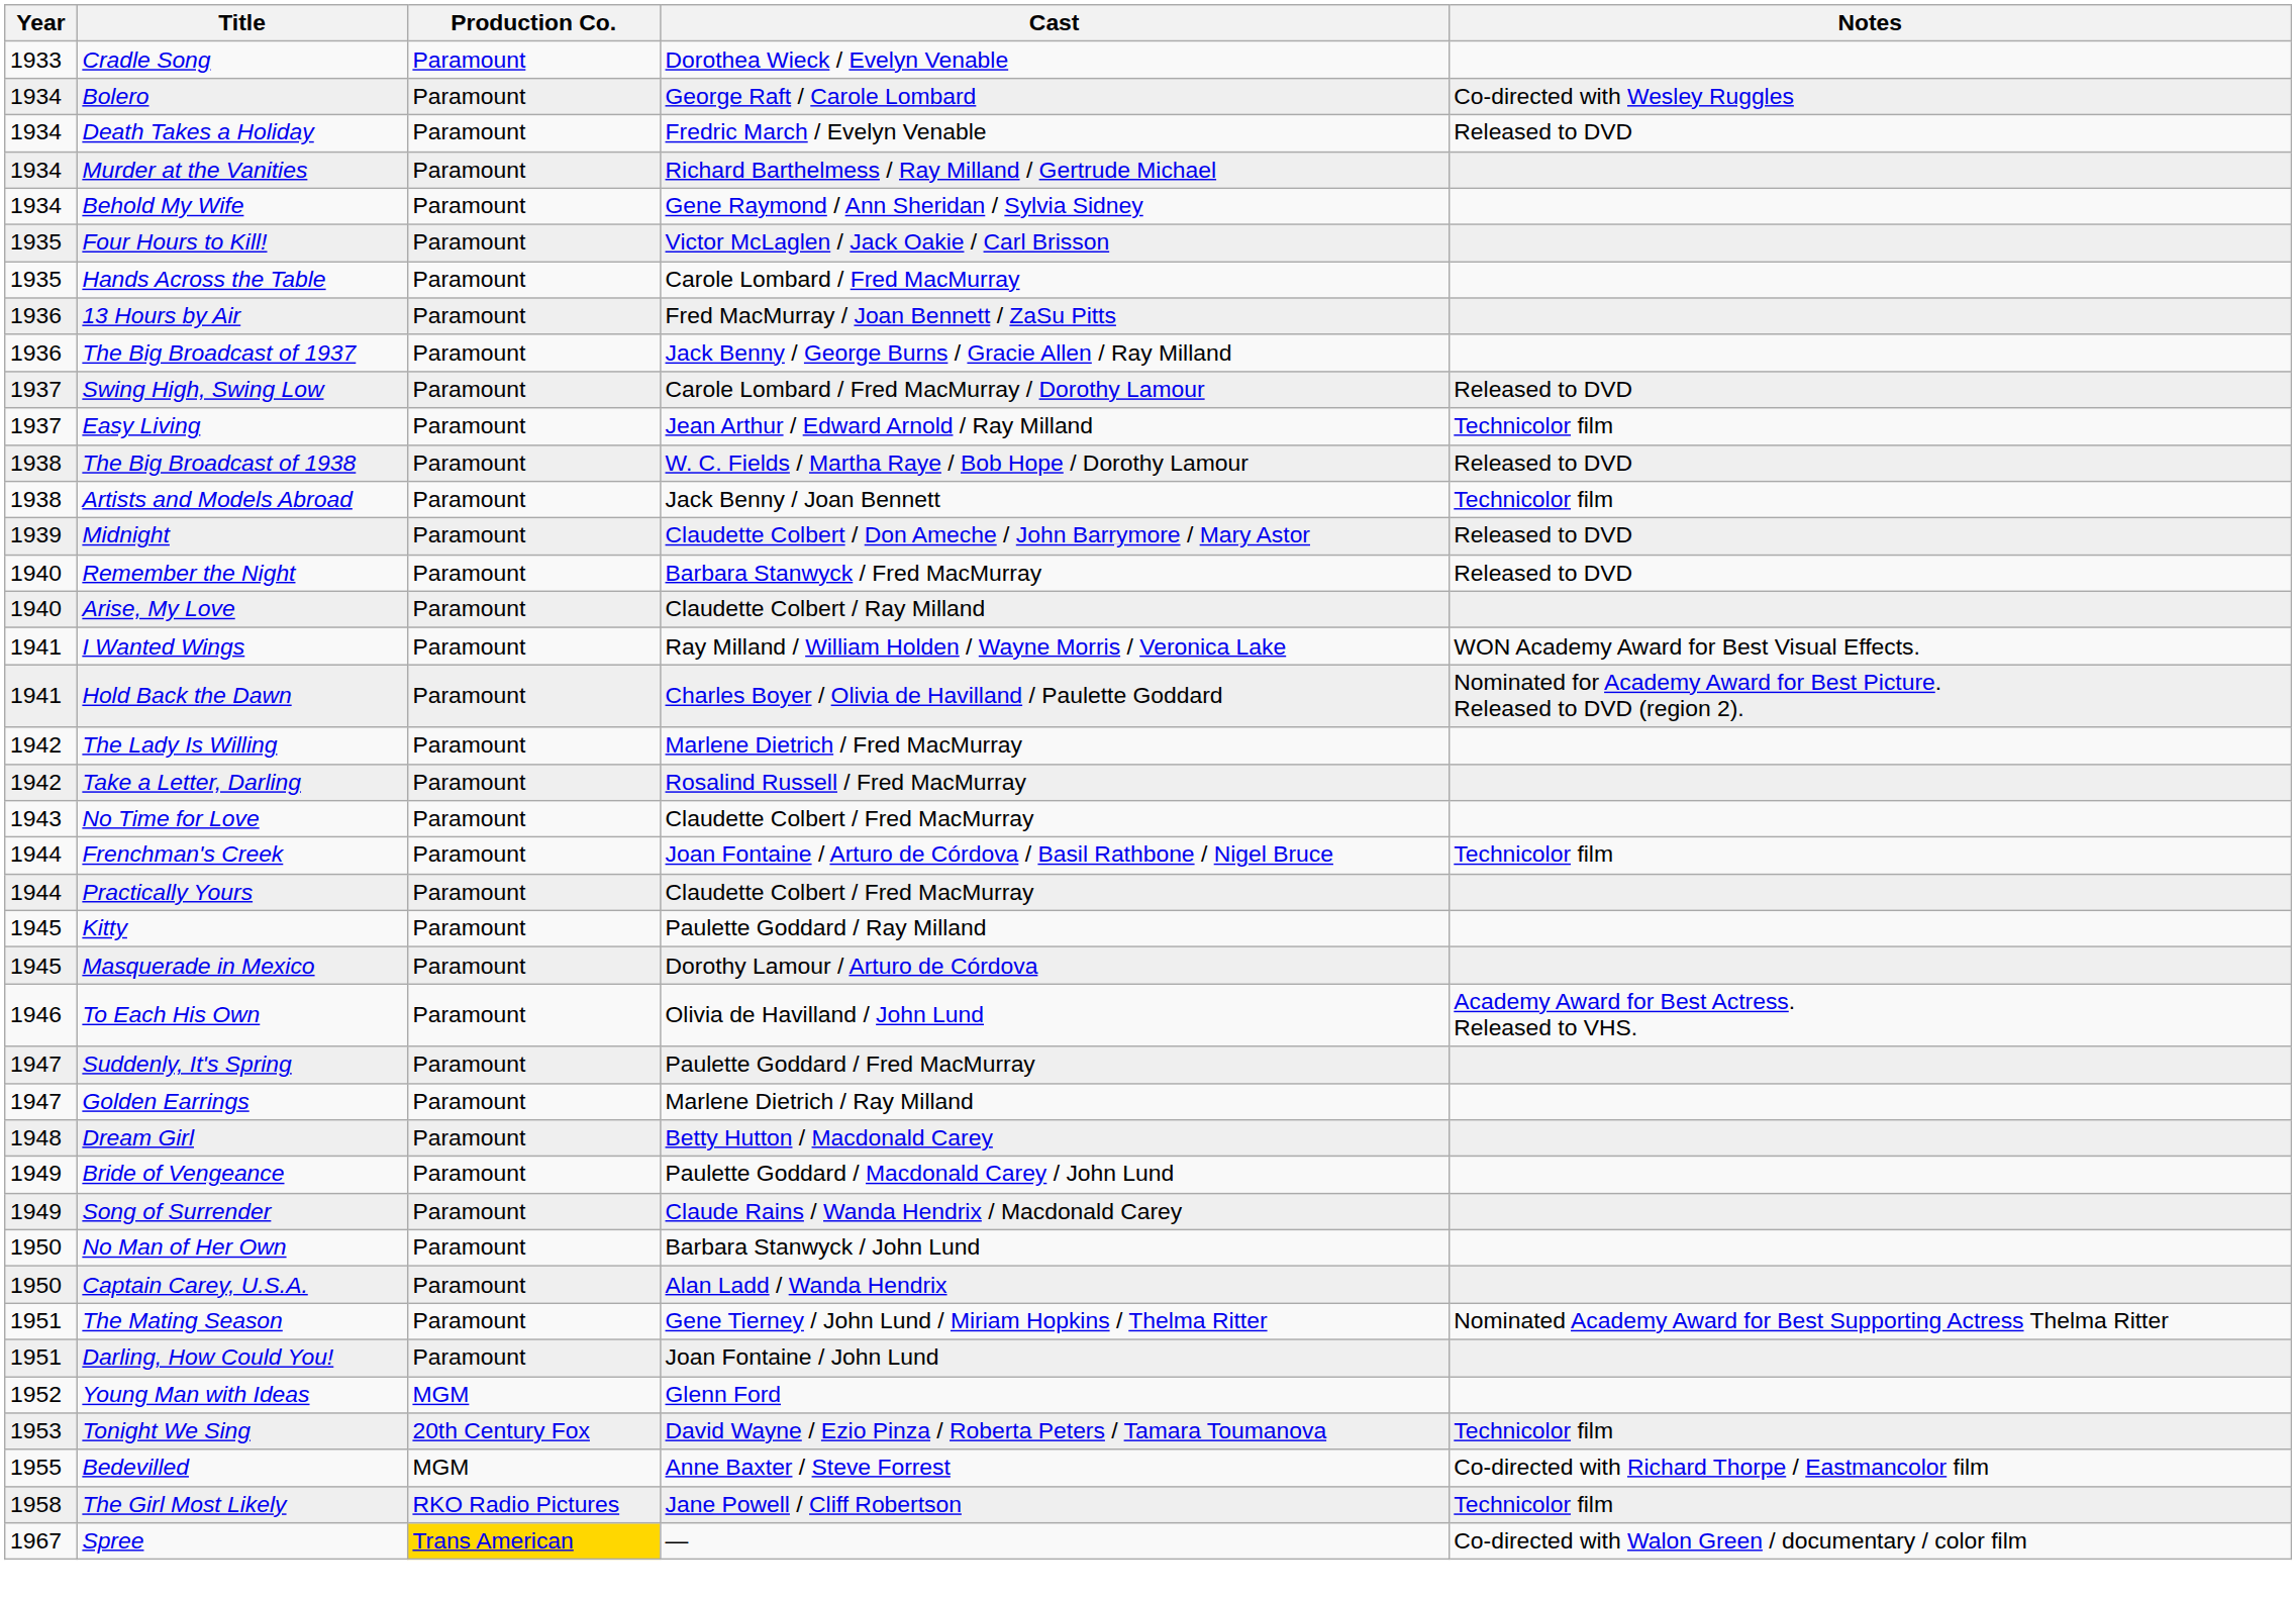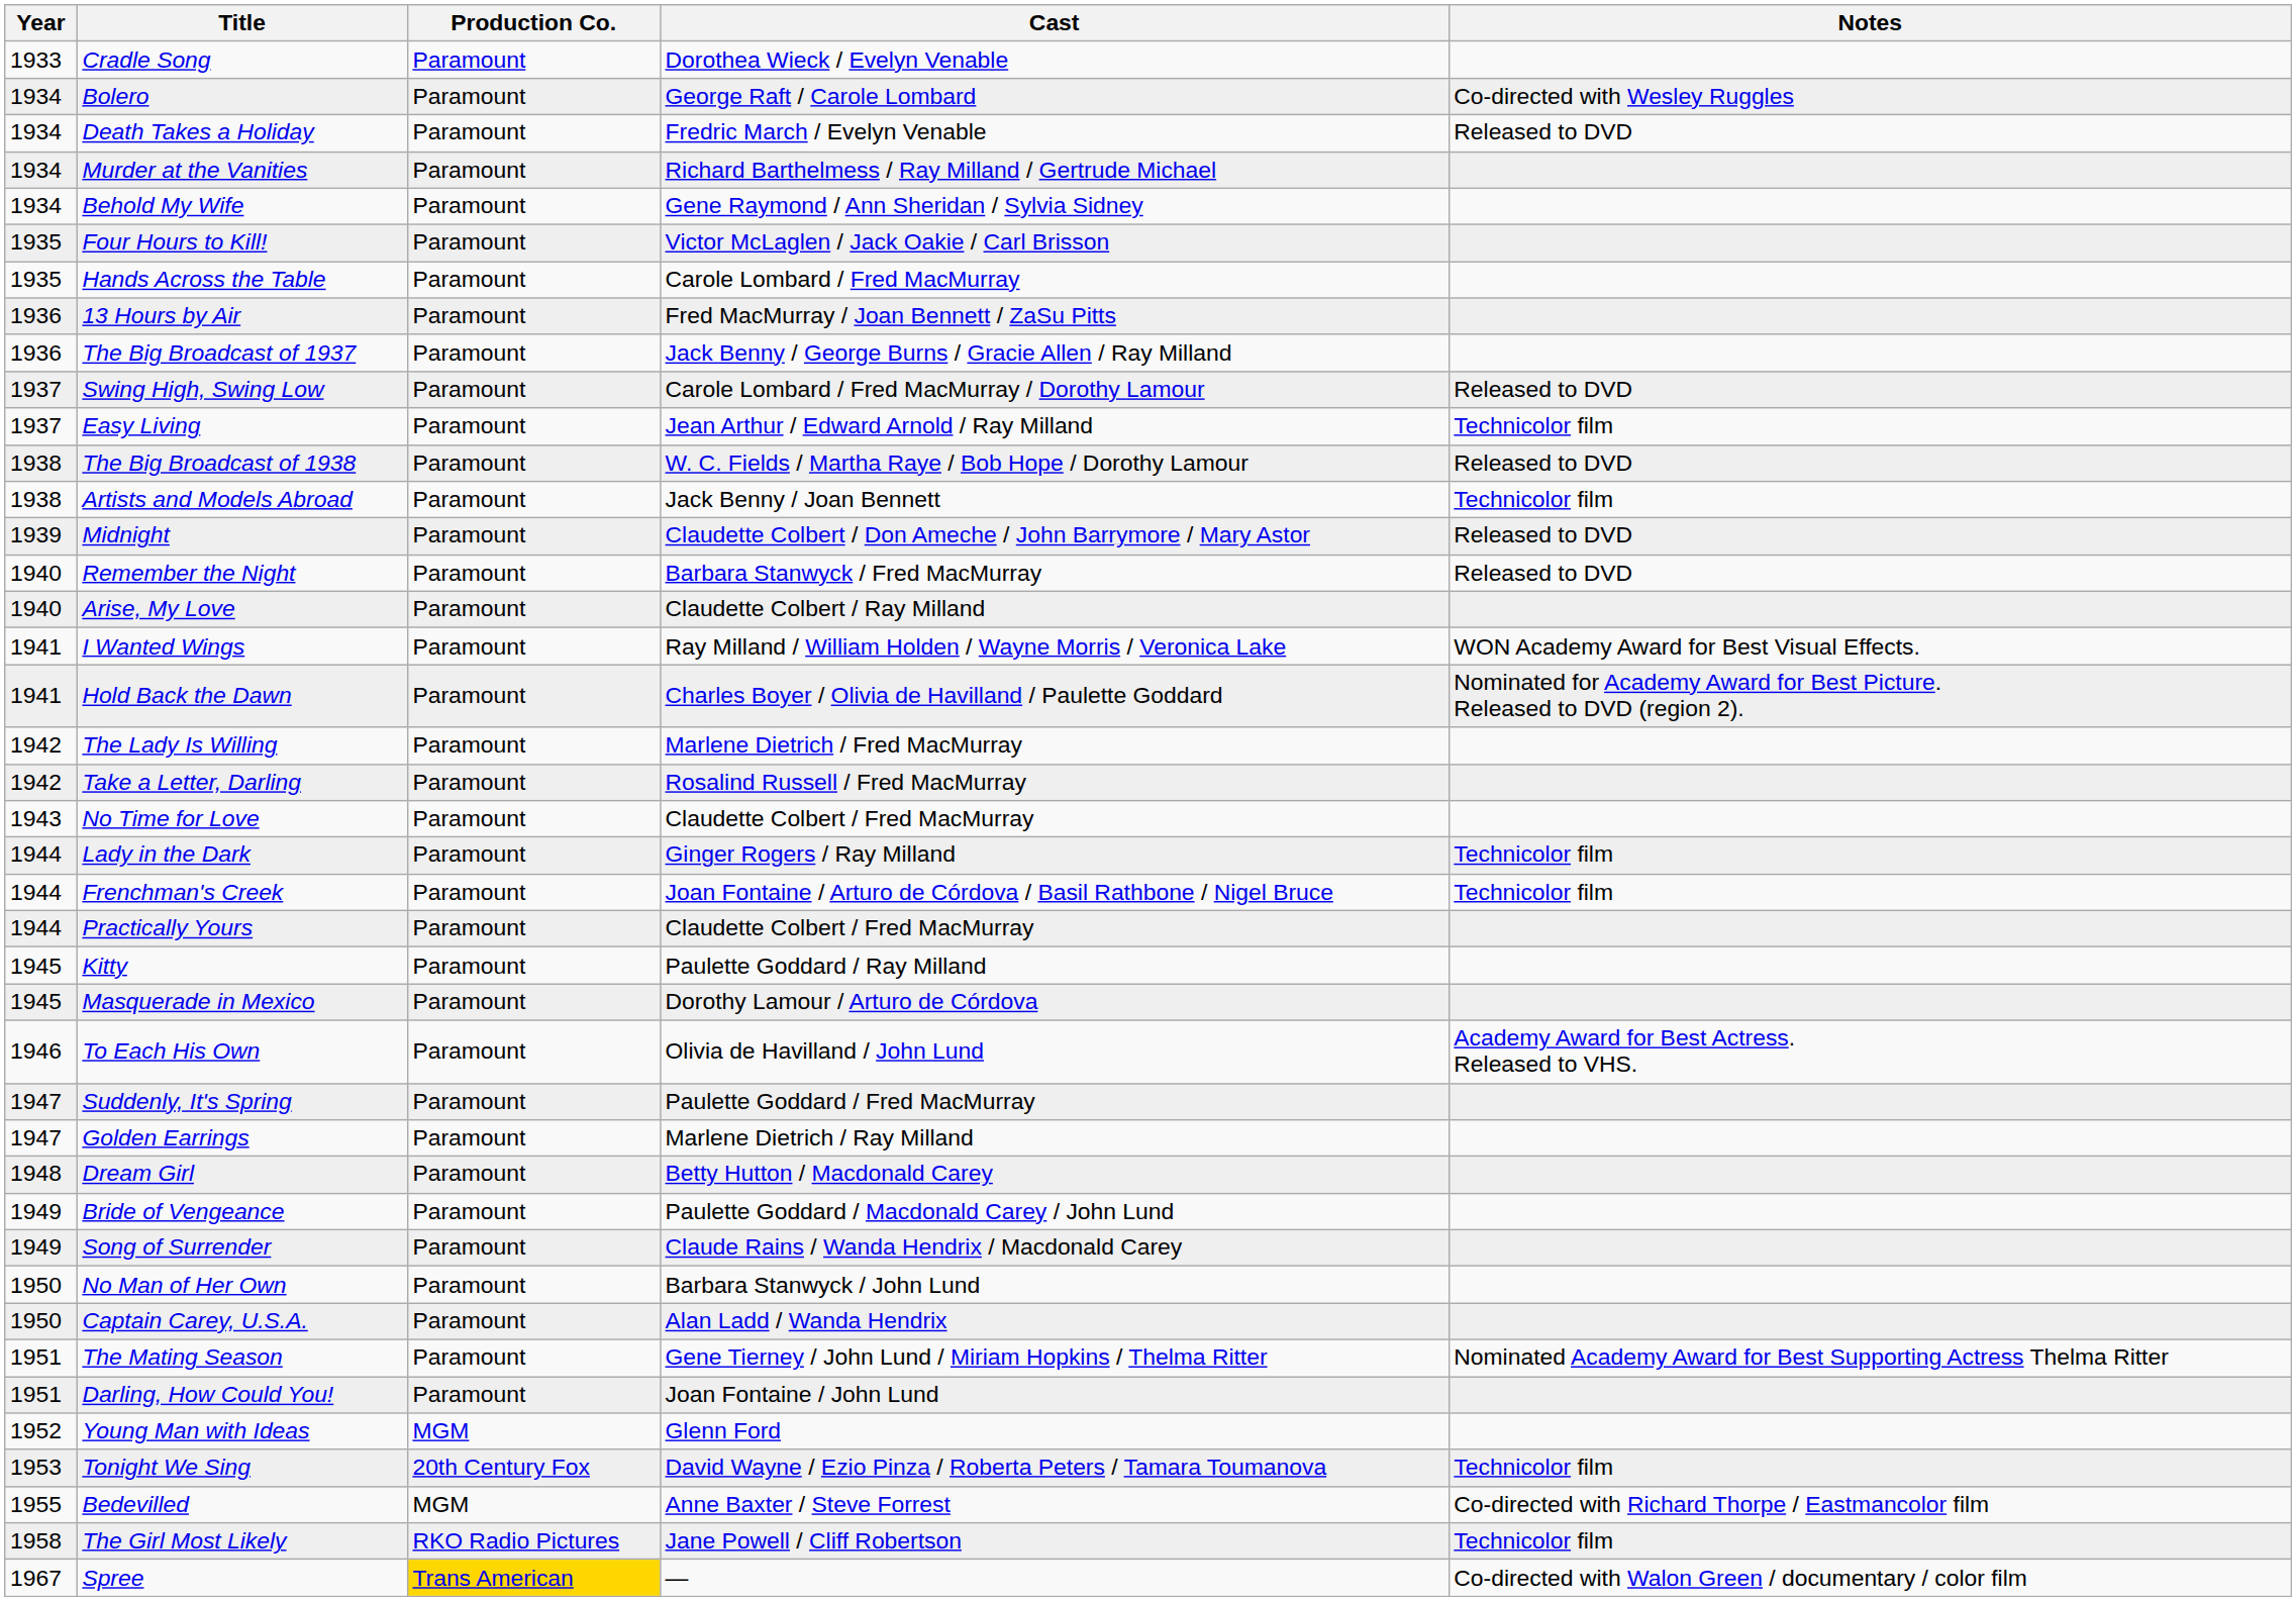 <table class="wikitable sortable" width="100%">
 <tr>
 <th>Year</th>
 <th>Title</th>
 <th>Production Co.</th>
 <th>Cast</th>
 <th>Notes</th>
 </tr>
 <tr>
 <td>1933</td>
 <td><em><a href='#'>Cradle Song</a></em></td>
 <td><a href='#'>Paramount</a></td>
 <td><a href='#'>Dorothea Wieck</a> / <a href='#'>Evelyn Venable</a></td>
 <td></td>
 </tr>
 <tr style=background:#efefef;>
 <td>1934</td>
 <td><em><a href='#'>Bolero</a></em></td>
 <td>Paramount</td>
 <td><a href='#'>George Raft</a> / <a href='#'>Carole Lombard</a></td>
 <td>Co-directed with <a href='#'>Wesley Ruggles</a></td>
 </tr>
 <tr>
 <td>1934</td>
 <td><em><a href='#'>Death Takes a Holiday</a></em></td>
 <td>Paramount</td>
 <td><a href='#'>Fredric March</a> / Evelyn Venable</td>
 <td>Released to DVD</td>
 </tr>
 <tr style=background:#efefef;>
 <td>1934</td>
 <td><em><a href='#'>Murder at the Vanities</a></em></td>
 <td>Paramount</td>
 <td><a href='#'>Richard Barthelmess</a> / <a href='#'>Ray Milland</a> / <a href='#'>Gertrude Michael</a></td>
 <td></td>
 </tr>
 <tr>
 <td>1934</td>
 <td><em><a href='#'>Behold My Wife</a></em></td>
 <td>Paramount</td>
 <td><a href='#'>Gene Raymond</a> / <a href='#'>Ann Sheridan</a> / <a href='#'>Sylvia Sidney</a></td>
 <td></td>
 </tr>
 <tr style=background:#efefef;>
 <td>1935</td>
 <td><em><a href='#'>Four Hours to Kill!</a></em></td>
 <td>Paramount</td>
 <td><a href='#'>Victor McLaglen</a> / <a href='#'>Jack Oakie</a> / <a href='#'>Carl Brisson</a></td>
 <td></td>
 </tr>
 <tr>
 <td>1935</td>
 <td><em><a href='#'>Hands Across the Table</a></em></td>
 <td>Paramount</td>
 <td>Carole Lombard / <a href='#'>Fred MacMurray</a></td>
 <td></td>
 </tr>
 <tr style=background:#efefef;>
 <td>1936</td>
 <td><em><a href='#'>13 Hours by Air</a></em></td>
 <td>Paramount</td>
 <td>Fred MacMurray / <a href='#'>Joan Bennett</a> / <a href='#'>ZaSu Pitts</a></td>
 <td></td>
 </tr>
 <tr>
 <td>1936</td>
 <td><em><a href='#'>The Big Broadcast of 1937</a></em></td>
 <td>Paramount</td>
 <td><a href='#'>Jack Benny</a> / <a href='#'>George Burns</a> / <a href='#'>Gracie Allen</a> / Ray Milland</td>
 <td></td>
 </tr>
 <tr style=background:#efefef;>
 <td>1937</td>
 <td><em><a href='#'>Swing High, Swing Low</a></em></td>
 <td>Paramount</td>
 <td>Carole Lombard / Fred MacMurray / <a href='#'>Dorothy Lamour</a></td>
 <td>Released to DVD</td>
 </tr>
 <tr>
 <td>1937</td>
 <td><em><a href='#'>Easy Living</a></em></td>
 <td>Paramount</td>
 <td><a href='#'>Jean Arthur</a> / <a href='#'>Edward Arnold</a> / Ray Milland</td>
 <td><a href='#'>Technicolor</a> film</td>
 </tr>
 <tr style=background:#efefef;>
 <td>1938</td>
 <td><em><a href='#'>The Big Broadcast of 1938</a></em></td>
 <td>Paramount</td>
 <td><a href='#'>W. C. Fields</a> / <a href='#'>Martha Raye</a> / <a href='#'>Bob Hope</a> / Dorothy Lamour</td>
 <td>Released to DVD</td>
 </tr>
 <tr>
 <td>1938</td>
 <td><em><a href='#'>Artists and Models Abroad</a></em></td>
 <td>Paramount</td>
 <td>Jack Benny / Joan Bennett</td>
 <td><a href='#'>Technicolor</a> film</td>
 </tr>
 <tr style=background:#efefef;>
 <td>1939</td>
 <td><em><a href='#'>Midnight</a></em></td>
 <td>Paramount</td>
 <td><a href='#'>Claudette Colbert</a> / <a href='#'>Don Ameche</a> / <a href='#'>John Barrymore</a> / <a href='#'>Mary Astor</a></td>
 <td>Released to DVD</td>
 </tr>
 <tr>
 <td>1940</td>
 <td><em><a href='#'>Remember the Night</a></em></td>
 <td>Paramount</td>
 <td><a href='#'>Barbara Stanwyck</a> / Fred MacMurray</td>
 <td>Released to DVD</td>
 </tr>
 <tr style=background:#efefef;>
 <td>1940</td>
 <td><em><a href='#'>Arise, My Love</a></em></td>
 <td>Paramount</td>
 <td>Claudette Colbert / Ray Milland</td>
 <td></td>
 </tr>
 <tr>
 <td>1941</td>
 <td><em><a href='#'>I Wanted Wings</a></em></td>
 <td>Paramount</td>
 <td>Ray Milland / <a href='#'>William Holden</a> / <a href='#'>Wayne Morris</a> / <a href='#'>Veronica Lake</a></td>
 <td>WON Academy Award for Best Visual Effects.</td>
 </tr>
 <tr style=background:#efefef;>
 <td>1941</td>
 <td><em><a href='#'>Hold Back the Dawn</a></em></td>
 <td>Paramount</td>
 <td><a href='#'>Charles Boyer</a> / <a href='#'>Olivia de Havilland</a> / Paulette Goddard</td>
 <td>Nominated for <a href='#'>Academy Award for Best Picture</a>.<br>Released to DVD (region 2).</td>
 </tr>
 <tr>
 <td>1942</td>
 <td><em><a href='#'>The Lady Is Willing</a></em></td>
 <td>Paramount</td>
 <td><a href='#'>Marlene Dietrich</a> / Fred MacMurray</td>
 <td></td>
 </tr>
 <tr style=background:#efefef;>
 <td>1942</td>
 <td><em><a href='#'>Take a Letter, Darling</a></em></td>
 <td>Paramount</td>
 <td><a href='#'>Rosalind Russell</a> / Fred MacMurray</td>
 <td></td>
 </tr>
 <tr>
 <td>1943</td>
 <td><em><a href='#'>No Time for Love</a></em></td>
 <td>Paramount</td>
 <td>Claudette Colbert / Fred MacMurray</td>
 <td></td>
 </tr>
+<tr style=background:#efefef;>
+<td>1944</td>
+<td><em><a href='#'>Lady in the Dark</a></em></td>
+<td>Paramount</td>
+<td><a href='#'>Ginger Rogers</a> / Ray Milland</td>
+<td><a href='#'>Technicolor</a> film</td>
+</tr>
 <tr>
 <td>1944</td>
 <td><em><a href='#'>Frenchman's Creek</a></em></td>
 <td>Paramount</td>
 <td><a href='#'>Joan Fontaine</a> / <a href='#'>Arturo de Córdova</a> / <a href='#'>Basil Rathbone</a> / <a href='#'>Nigel Bruce</a></td>
 <td><a href='#'>Technicolor</a> film</td>
 </tr>
 <tr style=background:#efefef;>
 <td>1944</td>
 <td><em><a href='#'>Practically Yours</a></em></td>
 <td>Paramount</td>
 <td>Claudette Colbert / Fred MacMurray</td>
 <td></td>
 </tr>
 <tr>
 <td>1945</td>
 <td><em><a href='#'>Kitty</a></em></td>
 <td>Paramount</td>
 <td>Paulette Goddard / Ray Milland</td>
 <td></td>
 </tr>
 <tr style=background:#efefef;>
 <td>1945</td>
 <td><em><a href='#'>Masquerade in Mexico</a></em></td>
 <td>Paramount</td>
 <td>Dorothy Lamour / <a href='#'>Arturo de Córdova</a></td>
 <td></td>
 </tr>
 <tr>
 <td>1946</td>
 <td><em><a href='#'>To Each His Own</a></em></td>
 <td>Paramount</td>
 <td>Olivia de Havilland / <a href='#'>John Lund</a></td>
 <td><a href='#'>Academy Award for Best Actress</a>.<br>Released to VHS.</td>
 </tr>
 <tr style=background:#efefef;>
 <td>1947</td>
 <td><em><a href='#'>Suddenly, It's Spring</a></em></td>
 <td>Paramount</td>
 <td>Paulette Goddard / Fred MacMurray</td>
 <td></td>
 </tr>
 <tr>
 <td>1947</td>
 <td><em><a href='#'>Golden Earrings</a></em></td>
 <td>Paramount</td>
 <td>Marlene Dietrich / Ray Milland</td>
 <td></td>
 </tr>
 <tr style=background:#efefef;>
 <td>1948</td>
 <td><em><a href='#'>Dream Girl</a></em></td>
 <td>Paramount</td>
 <td><a href='#'>Betty Hutton</a> / <a href='#'>Macdonald Carey</a></td>
 <td></td>
 </tr>
 <tr>
 <td>1949</td>
 <td><em><a href='#'>Bride of Vengeance</a></em></td>
 <td>Paramount</td>
 <td>Paulette Goddard / <a href='#'>Macdonald Carey</a> / John Lund</td>
 <td></td>
 </tr>
 <tr style=background:#efefef;>
 <td>1949</td>
 <td><em><a href='#'>Song of Surrender</a></em></td>
 <td>Paramount</td>
 <td><a href='#'>Claude Rains</a> / <a href='#'>Wanda Hendrix</a> / Macdonald Carey</td>
 <td></td>
 </tr>
 <tr>
 <td>1950</td>
 <td><em><a href='#'>No Man of Her Own</a></em></td>
 <td>Paramount</td>
 <td>Barbara Stanwyck / John Lund</td>
 <td></td>
 </tr>
 <tr style=background:#efefef;>
 <td>1950</td>
 <td><em><a href='#'>Captain Carey, U.S.A.</a></em></td>
 <td>Paramount</td>
 <td><a href='#'>Alan Ladd</a> / <a href='#'>Wanda Hendrix</a></td>
 <td></td>
 </tr>
 <tr>
 <td>1951</td>
 <td><em><a href='#'>The Mating Season</a></em></td>
 <td>Paramount</td>
 <td><a href='#'>Gene Tierney</a> / John Lund / <a href='#'>Miriam Hopkins</a> / <a href='#'>Thelma Ritter</a></td>
 <td>Nominated <a href='#'>Academy Award for Best Supporting Actress</a> Thelma Ritter</td>
 </tr>
 <tr style=background:#efefef;>
 <td>1951</td>
 <td><em><a href='#'>Darling, How Could You!</a></em></td>
 <td>Paramount</td>
 <td>Joan Fontaine / John Lund</td>
 <td></td>
 </tr>
 <tr>
 <td>1952</td>
 <td><em><a href='#'>Young Man with Ideas</a></em></td>
 <td><a href='#'>MGM</a></td>
 <td><a href='#'>Glenn Ford</a></td>
 <td></td>
 </tr>
 <tr style=background:#efefef;>
 <td>1953</td>
 <td><em><a href='#'>Tonight We Sing</a></em></td>
 <td><a href='#'>20th Century Fox</a></td>
 <td><a href='#'>David Wayne</a> / <a href='#'>Ezio Pinza</a> / <a href='#'>Roberta Peters</a> / <a href='#'>Tamara Toumanova</a></td>
 <td><a href='#'>Technicolor</a> film</td>
 </tr>
 <tr>
 <td>1955</td>
 <td><em><a href='#'>Bedevilled</a></em></td>
 <td>MGM</td>
 <td><a href='#'>Anne Baxter</a> / <a href='#'>Steve Forrest</a></td>
 <td>Co-directed with <a href='#'>Richard Thorpe</a> / <a href='#'>Eastmancolor</a> film</td>
 </tr>
 <tr style=background:#efefef;>
 <td>1958</td>
 <td><em><a href='#'>The Girl Most Likely</a></em></td>
 <td><a href='#'>RKO Radio Pictures</a></td>
 <td><a href='#'>Jane Powell</a> / <a href='#'>Cliff Robertson</a></td>
 <td><a href='#'>Technicolor</a> film</td>
 </tr>
 <tr>
 <td>1967</td>
 <td><em><a href='#'>Spree</a></em></td>
 <td style="background: gold;"><a href='#'>Trans American</a></td>
 <td>—</td>
 <td>Co-directed with <a href='#'>Walon Green</a> / documentary / color film</td>
 </tr>
 </table>
